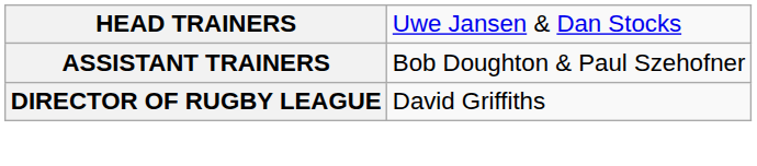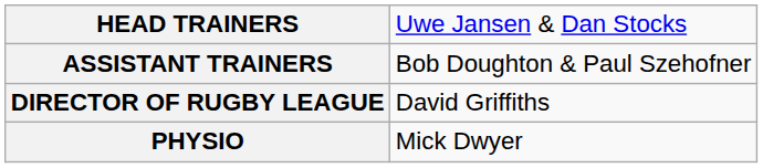 <table class="wikitable">
 <tr>
 <th><strong>HEAD TRAINERS</strong></th>
 <td><a href='#'>Uwe Jansen</a> & <a href='#'>Dan Stocks</a></td>
 </tr>
 <tr>
 <th><strong>ASSISTANT TRAINERS</strong></th>
 <td>Bob Doughton & Paul Szehofner</td>
 </tr>
 <tr>
 <th><strong>DIRECTOR OF RUGBY LEAGUE</strong></th>
 <td>David Griffiths</td>
 </tr>
+<tr>
+<th>PHYSIO</th>
+<td>Mick Dwyer</td>
+</tr>
 </table>
